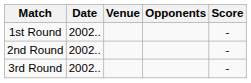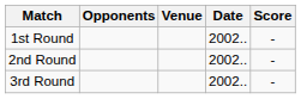 <table class="wikitable" style="text-align:center;">
 <tr>
 <th>Match</th>
+<th>Opponents</th>
+<th>Venue</th>
 <th>Date</th>
-<th>Venue</th>
-<th>Opponents</th>
 <th>Score</th>
 </tr>
 <tr>
 <td>1st Round</td>
-<td>2002..</td>
 <td></td>
 <td></td>
+<td>2002..</td>
 <td>-</td>
 </tr>
 <tr>
 <td>2nd Round</td>
-<td>2002..</td>
 <td></td>
 <td></td>
+<td>2002..</td>
 <td>-</td>
 </tr>
 <tr>
 <td>3rd Round</td>
-<td>2002..</td>
 <td></td>
 <td></td>
+<td>2002..</td>
 <td>-</td>
 </tr>
 </table>
